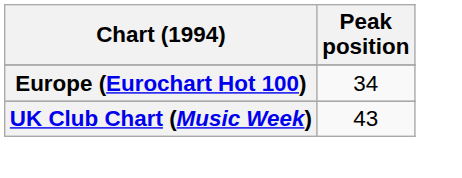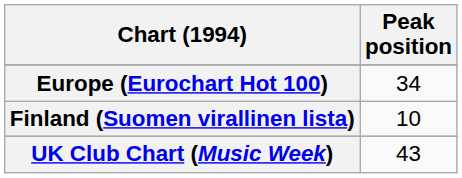 <table class="wikitable sortable plainrowheaders" style="text-align:center">
 <tr>
 <th scope="col">Chart (1994)</th>
 <th scope="col">Peak<br>position</th>
 </tr>
 <tr>
 </tr>
 <tr>
 </tr>
 <tr>
 <th scope="row">Europe (<a href='#'>Eurochart Hot 100</a>)</th>
 <td>34</td>
+</tr>
+<tr>
+<th scope="row">Finland (<a href='#'>Suomen virallinen lista</a>)</th>
+<td>10</td>
 </tr>
 <tr>
 </tr>
 <tr>
 </tr>
 <tr>
 </tr>
 <tr>
 </tr>
 <tr>
 </tr>
 <tr>
 </tr>
 <tr>
 </tr>
 <tr>
 <th scope="row"><a href='#'>UK Club Chart</a> (<em><a href='#'>Music Week</a></em>)</th>
 <td>43</td>
 </tr>
 </table>
